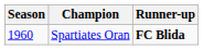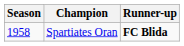 <table class="wikitable">
 <tr>
 <th>Season</th>
 <th>Champion</th>
 <th>Runner-up</th>
 </tr>
 <tr>
-<td><a href='#'>1960</a></td>
+<td><a href='#'>1958</a></td>
 <td><a href='#'>Spartiates Oran</a></td>
 <td><strong>FC Blida</strong></td>
 </tr>
 </table>
